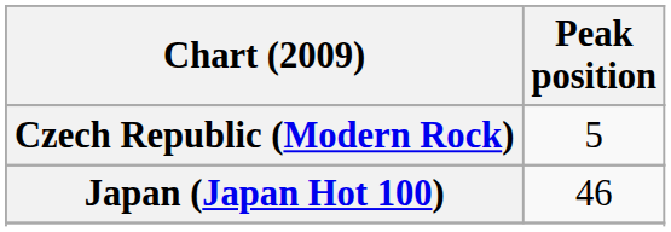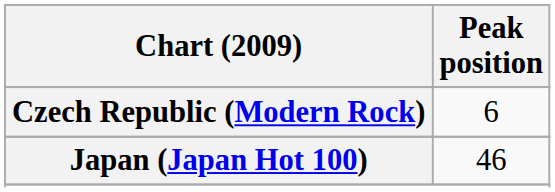 <table class="wikitable sortable plainrowheaders" style="text-align:center">
 <tr>
 <th>Chart (2009)</th>
 <th>Peak<br>position</th>
 </tr>
 <tr>
 </tr>
 <tr>
 </tr>
 <tr>
 </tr>
 <tr>
 </tr>
 <tr>
 <th scope="row">Czech Republic (<a href='#'>Modern Rock</a>)</th>
-<td>5</td>
+<td>6</td>
 </tr>
 <tr>
 </tr>
 <tr>
 <th scope="row">Japan (<a href='#'>Japan Hot 100</a>)</th>
 <td>46</td>
 </tr>
 <tr>
 </tr>
 <tr>
 </tr>
 <tr>
 </tr>
 <tr>
 </tr>
 <tr>
 </tr>
 <tr>
 </tr>
 <tr>
 </tr>
 </table>
